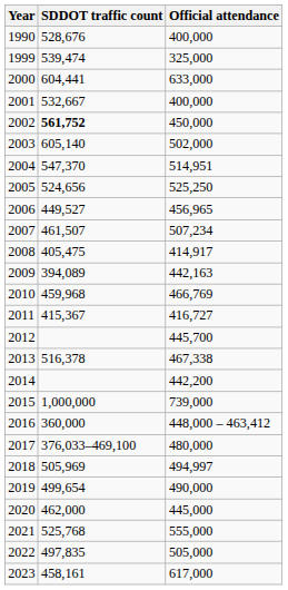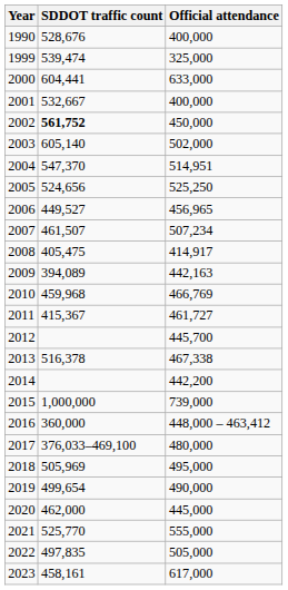 <table class="wikitable sortable">
 <tr>
 <th>Year</th>
 <th>SDDOT traffic count</th>
 <th>Official attendance</th>
 </tr>
 <tr>
 <td>1990</td>
 <td>528,676</td>
 <td>400,000</td>
 </tr>
 <tr>
 <td>1999</td>
 <td>539,474</td>
 <td>325,000</td>
 </tr>
 <tr>
 <td>2000</td>
 <td>604,441</td>
 <td>633,000</td>
 </tr>
 <tr>
 <td>2001</td>
 <td>532,667</td>
 <td>400,000</td>
 </tr>
 <tr>
 <td>2002</td>
 <td><strong>561,752</strong></td>
 <td>450,000</td>
 </tr>
 <tr>
 <td>2003</td>
 <td>605,140</td>
 <td>502,000</td>
 </tr>
 <tr>
 <td>2004</td>
 <td>547,370</td>
 <td>514,951</td>
 </tr>
 <tr>
 <td>2005</td>
 <td>524,656</td>
 <td>525,250</td>
 </tr>
 <tr>
 <td>2006</td>
 <td>449,527</td>
 <td>456,965</td>
 </tr>
 <tr>
 <td>2007</td>
 <td>461,507</td>
 <td>507,234</td>
 </tr>
 <tr>
 <td>2008</td>
 <td>405,475</td>
 <td>414,917</td>
 </tr>
 <tr>
 <td>2009</td>
 <td>394,089</td>
 <td>442,163</td>
 </tr>
 <tr>
 <td>2010</td>
 <td>459,968</td>
 <td>466,769</td>
 </tr>
 <tr>
 <td>2011</td>
 <td>415,367</td>
-<td>416,727</td>
+<td>461,727</td>
 </tr>
 <tr>
 <td>2012</td>
 <td></td>
 <td>445,700</td>
 </tr>
 <tr>
 <td>2013</td>
 <td>516,378</td>
 <td>467,338</td>
 </tr>
 <tr>
 <td>2014</td>
 <td></td>
 <td>442,200</td>
 </tr>
 <tr>
 <td>2015</td>
 <td> 1,000,000</td>
 <td>739,000</td>
 </tr>
 <tr>
 <td>2016</td>
 <td>360,000</td>
 <td>448,000 – 463,412</td>
 </tr>
 <tr>
 <td>2017</td>
 <td>376,033–469,100</td>
 <td>480,000 </td>
 </tr>
 <tr>
 <td>2018</td>
 <td>505,969</td>
-<td>494,997</td>
+<td>495,000</td>
 </tr>
 <tr>
 <td>2019</td>
 <td>499,654</td>
 <td>490,000</td>
 </tr>
 <tr>
 <td>2020</td>
 <td>462,000</td>
 <td>445,000</td>
 </tr>
 <tr>
 <td>2021</td>
-<td>525,768</td>
+<td>525,770</td>
 <td>555,000</td>
 </tr>
 <tr>
 <td>2022</td>
 <td>497,835</td>
 <td>505,000</td>
 </tr>
 <tr>
 <td>2023</td>
 <td>458,161</td>
 <td>617,000</td>
 </tr>
 </table>
